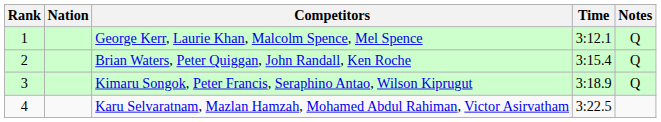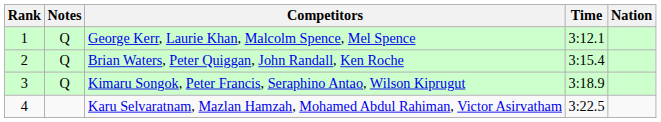 <table class="wikitable sortable" style="text-align:center">
 <tr>
 <th>Rank</th>
-<th>Nation</th>
+<th>Notes</th>
 <th>Competitors</th>
 <th>Time</th>
-<th>Notes</th>
+<th>Nation</th>
 </tr>
 <tr bgcolor=ccffcc>
 <td>1</td>
-<td align=left></td>
+<td>Q</td>
 <td align=left><a href='#'>George Kerr</a>, <a href='#'>Laurie Khan</a>, <a href='#'>Malcolm Spence</a>, <a href='#'>Mel Spence</a></td>
 <td>3:12.1</td>
-<td>Q</td>
+<td align=left></td>
 </tr>
 <tr bgcolor=ccffcc>
 <td>2</td>
-<td align=left></td>
+<td>Q</td>
 <td align=left><a href='#'>Brian Waters</a>, <a href='#'>Peter Quiggan</a>, <a href='#'>John Randall</a>, <a href='#'>Ken Roche</a></td>
 <td>3:15.4</td>
-<td>Q</td>
+<td align=left></td>
 </tr>
 <tr bgcolor=ccffcc>
 <td>3</td>
-<td align=left></td>
+<td>Q</td>
 <td align=left><a href='#'>Kimaru Songok</a>, <a href='#'>Peter Francis</a>, <a href='#'>Seraphino Antao</a>, <a href='#'>Wilson Kiprugut</a></td>
 <td>3:18.9</td>
-<td>Q</td>
+<td align=left></td>
 </tr>
 <tr>
 <td>4</td>
-<td align=left></td>
+<td></td>
 <td align=left><a href='#'>Karu Selvaratnam</a>, <a href='#'>Mazlan Hamzah</a>, <a href='#'>Mohamed Abdul Rahiman</a>, <a href='#'>Victor Asirvatham</a></td>
 <td>3:22.5</td>
-<td></td>
+<td align=left></td>
 </tr>
 </table>
